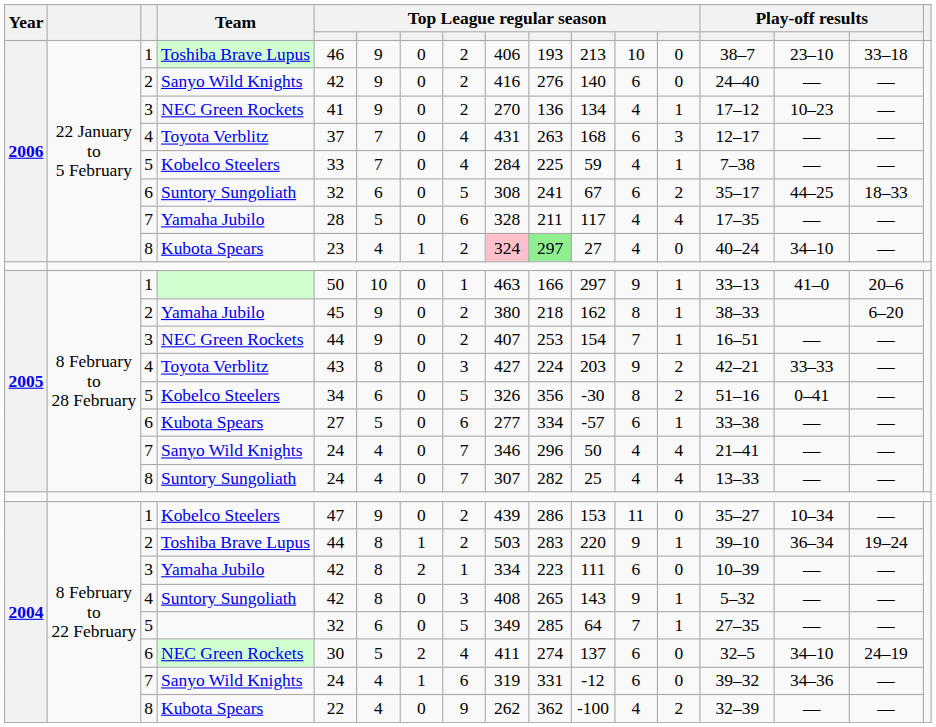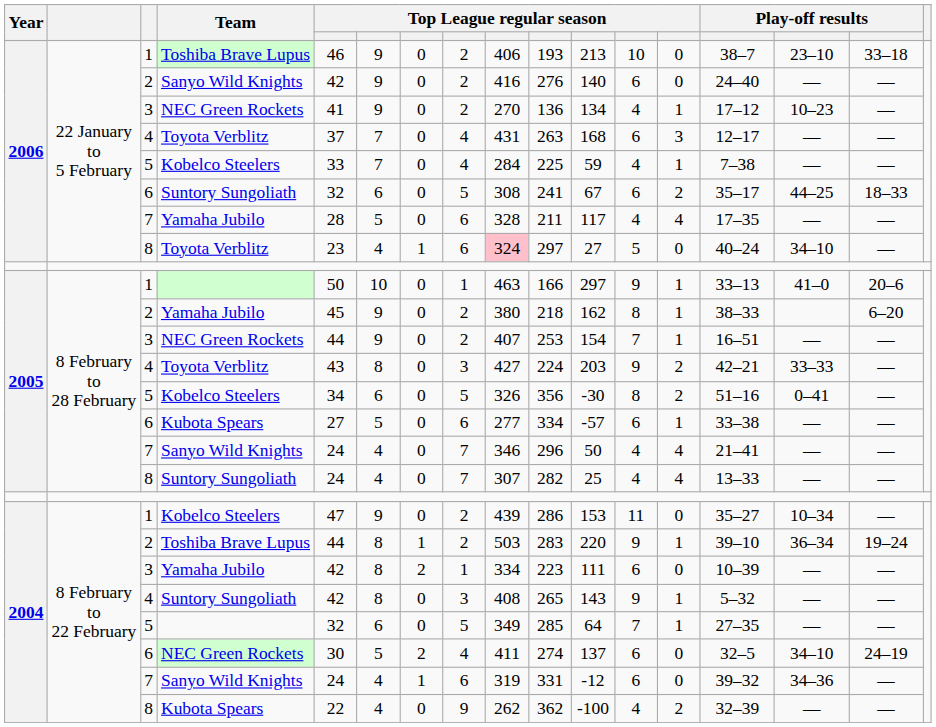 <table class="wikitable" style="text-align:center">
 <tr>
 <th rowspan=2 style="padding:1px;">Year</th>
 <th rowspan=2 style="padding:2px;"></th>
 <th rowspan=2></th>
 <th rowspan=2>Team</th>
 <th colspan=9>Top League regular season</th>
 <th colspan=3>Play-off results</th>
 <th rowspan=2 style="padding:1px;"></th>
 </tr>
 <tr>
 <th style="width:2em"></th>
 <th style="width:2em"></th>
 <th style="width:2em"></th>
 <th style="width:2em"></th>
 <th style="width:2em"></th>
 <th style="width:2em"></th>
 <th style="width:2em"></th>
 <th style="width:2em"></th>
 <th style="width:2em"></th>
 <th style="width:3.8em"></th>
 <th style="width:3.8em"></th>
 <th style="width:3.8em"></th>
 </tr>
 <tr>
 <th scope="row" rowspan=8><a href='#'>2006</a></th>
 <td rowspan=8>22 January<br>to<br>5 February<br></td>
 <td>1</td>
 <td bgcolor="#d0ffd0" style="text-align:left;"><a href='#'>Toshiba Brave Lupus</a></td>
 <td>46</td>
 <td>9</td>
 <td>0</td>
 <td>2</td>
 <td>406</td>
 <td>193</td>
 <td>213</td>
 <td>10</td>
 <td>0</td>
 <td>38–7</td>
 <td>23–10</td>
 <td>33–18</td>
 <td rowspan=8></td>
 </tr>
 <tr>
 <td>2</td>
 <td style="text-align:left;"><a href='#'>Sanyo Wild Knights</a></td>
 <td>42</td>
 <td>9</td>
 <td>0</td>
 <td>2</td>
 <td>416</td>
 <td>276</td>
 <td>140</td>
 <td>6</td>
 <td>0</td>
 <td>24–40</td>
 <td>—</td>
 <td>—</td>
 </tr>
 <tr>
 <td>3</td>
 <td style="text-align:left;"><a href='#'>NEC Green Rockets</a></td>
 <td>41</td>
 <td>9</td>
 <td>0</td>
 <td>2</td>
 <td>270</td>
 <td>136</td>
 <td>134</td>
 <td>4</td>
 <td>1</td>
 <td>17–12</td>
 <td>10–23</td>
 <td>—</td>
 </tr>
 <tr>
 <td>4</td>
 <td style="text-align:left;"><a href='#'>Toyota Verblitz</a></td>
 <td>37</td>
 <td>7</td>
 <td>0</td>
 <td>4</td>
 <td>431</td>
 <td>263</td>
 <td>168</td>
 <td>6</td>
 <td>3</td>
 <td>12–17</td>
 <td>—</td>
 <td>—</td>
 </tr>
 <tr>
 <td>5</td>
 <td style="text-align:left;"><a href='#'>Kobelco Steelers</a></td>
 <td>33</td>
 <td>7</td>
 <td>0</td>
 <td>4</td>
 <td>284</td>
 <td>225</td>
 <td>59</td>
 <td>4</td>
 <td>1</td>
 <td>7–38</td>
 <td>—</td>
 <td>—</td>
 </tr>
 <tr>
 <td>6</td>
 <td style="text-align:left;"><a href='#'>Suntory Sungoliath</a></td>
 <td>32</td>
 <td>6</td>
 <td>0</td>
 <td>5</td>
 <td>308</td>
 <td>241</td>
 <td>67</td>
 <td>6</td>
 <td>2</td>
 <td>35–17</td>
 <td>44–25</td>
 <td>18–33</td>
 </tr>
 <tr>
 <td>7</td>
 <td style="text-align:left;"><a href='#'>Yamaha Jubilo</a></td>
 <td>28</td>
 <td>5</td>
 <td>0</td>
 <td>6</td>
 <td>328</td>
 <td>211</td>
 <td>117</td>
 <td>4</td>
 <td>4</td>
 <td>17–35</td>
 <td>—</td>
 <td>—</td>
 </tr>
 <tr>
 <td>8</td>
-<td style="text-align:left;"><a href='#'>Kubota Spears</a></td>
+<td style="text-align:left;"><a href='#'>Toyota Verblitz</a></td>
 <td>23</td>
 <td>4</td>
 <td>1</td>
-<td>2</td>
+<td>6</td>
 <td style="background: pink;">324</td>
-<td style="background: lightgreen;">297</td>
+<td>297</td>
 <td>27</td>
-<td>4</td>
+<td>5</td>
 <td>0</td>
 <td>40–24</td>
 <td>34–10</td>
 <td>—</td>
 </tr>
 <tr>
 <td style="height:1px"></td>
 </tr>
 <tr>
 <th scope="row" rowspan=8><a href='#'>2005</a></th>
 <td rowspan=8>8 February<br>to<br>28 February<br></td>
 <td>1</td>
 <td bgcolor="#d0ffd0" style="text-align:left;"></td>
 <td>50</td>
 <td>10</td>
 <td>0</td>
 <td>1</td>
 <td>463</td>
 <td>166</td>
 <td>297</td>
 <td>9</td>
 <td>1</td>
 <td>33–13</td>
 <td>41–0</td>
 <td>20–6</td>
 <td rowspan=8></td>
 </tr>
 <tr>
 <td>2</td>
 <td style="text-align:left;"><a href='#'>Yamaha Jubilo</a></td>
 <td>45</td>
 <td>9</td>
 <td>0</td>
 <td>2</td>
 <td>380</td>
 <td>218</td>
 <td>162</td>
 <td>8</td>
 <td>1</td>
 <td>38–33</td>
 <td></td>
 <td>6–20</td>
 </tr>
 <tr>
 <td>3</td>
 <td style="text-align:left;"><a href='#'>NEC Green Rockets</a></td>
 <td>44</td>
 <td>9</td>
 <td>0</td>
 <td>2</td>
 <td>407</td>
 <td>253</td>
 <td>154</td>
 <td>7</td>
 <td>1</td>
 <td>16–51</td>
 <td>—</td>
 <td>—</td>
 </tr>
 <tr>
 <td>4</td>
 <td style="text-align:left;"><a href='#'>Toyota Verblitz</a></td>
 <td>43</td>
 <td>8</td>
 <td>0</td>
 <td>3</td>
 <td>427</td>
 <td>224</td>
 <td>203</td>
 <td>9</td>
 <td>2</td>
 <td>42–21</td>
 <td>33–33</td>
 <td>—</td>
 </tr>
 <tr>
 <td>5</td>
 <td style="text-align:left;"><a href='#'>Kobelco Steelers</a></td>
 <td>34</td>
 <td>6</td>
 <td>0</td>
 <td>5</td>
 <td>326</td>
 <td>356</td>
 <td>-30</td>
 <td>8</td>
 <td>2</td>
 <td>51–16</td>
 <td>0–41</td>
 <td>—</td>
 </tr>
 <tr>
 <td>6</td>
 <td style="text-align:left;"><a href='#'>Kubota Spears</a></td>
 <td>27</td>
 <td>5</td>
 <td>0</td>
 <td>6</td>
 <td>277</td>
 <td>334</td>
 <td>-57</td>
 <td>6</td>
 <td>1</td>
 <td>33–38</td>
 <td>—</td>
 <td>—</td>
 </tr>
 <tr>
 <td>7</td>
 <td style="text-align:left;"><a href='#'>Sanyo Wild Knights</a></td>
 <td>24</td>
 <td>4</td>
 <td>0</td>
 <td>7</td>
 <td>346</td>
 <td>296</td>
 <td>50</td>
 <td>4</td>
 <td>4</td>
 <td>21–41</td>
 <td>—</td>
 <td>—</td>
 </tr>
 <tr>
 <td>8</td>
 <td style="text-align:left;"><a href='#'>Suntory Sungoliath</a></td>
 <td>24</td>
 <td>4</td>
 <td>0</td>
 <td>7</td>
 <td>307</td>
 <td>282</td>
 <td>25</td>
 <td>4</td>
 <td>4</td>
 <td>13–33</td>
 <td>—</td>
 <td>—</td>
 </tr>
 <tr>
 <td style="height:1px"></td>
 </tr>
 <tr>
 <th scope="row" rowspan=8><a href='#'>2004</a></th>
 <td rowspan=8>8 February<br>to<br>22 February<br></td>
 <td>1</td>
 <td style="text-align:left;"><a href='#'>Kobelco Steelers</a></td>
 <td>47</td>
 <td>9</td>
 <td>0</td>
 <td>2</td>
 <td>439</td>
 <td>286</td>
 <td>153</td>
 <td>11</td>
 <td>0</td>
 <td>35–27</td>
 <td>10–34</td>
 <td>—</td>
 <td rowspan=8></td>
 </tr>
 <tr>
 <td>2</td>
 <td style="text-align:left;"><a href='#'>Toshiba Brave Lupus</a></td>
 <td>44</td>
 <td>8</td>
 <td>1</td>
 <td>2</td>
 <td>503</td>
 <td>283</td>
 <td>220</td>
 <td>9</td>
 <td>1</td>
 <td>39–10</td>
 <td>36–34</td>
 <td>19–24</td>
 </tr>
 <tr>
 <td>3</td>
 <td style="text-align:left;"><a href='#'>Yamaha Jubilo</a></td>
 <td>42</td>
 <td>8</td>
 <td>2</td>
 <td>1</td>
 <td>334</td>
 <td>223</td>
 <td>111</td>
 <td>6</td>
 <td>0</td>
 <td>10–39</td>
 <td>—</td>
 <td>—</td>
 </tr>
 <tr>
 <td>4</td>
 <td style="text-align:left;"><a href='#'>Suntory Sungoliath</a></td>
 <td>42</td>
 <td>8</td>
 <td>0</td>
 <td>3</td>
 <td>408</td>
 <td>265</td>
 <td>143</td>
 <td>9</td>
 <td>1</td>
 <td>5–32</td>
 <td>—</td>
 <td>—</td>
 </tr>
 <tr>
 <td>5</td>
 <td style="text-align:left;"></td>
 <td>32</td>
 <td>6</td>
 <td>0</td>
 <td>5</td>
 <td>349</td>
 <td>285</td>
 <td>64</td>
 <td>7</td>
 <td>1</td>
 <td>27–35</td>
 <td>—</td>
 <td>—</td>
 </tr>
 <tr>
 <td>6</td>
 <td bgcolor="#d0ffd0" style="text-align:left;"><a href='#'>NEC Green Rockets</a></td>
 <td>30</td>
 <td>5</td>
 <td>2</td>
 <td>4</td>
 <td>411</td>
 <td>274</td>
 <td>137</td>
 <td>6</td>
 <td>0</td>
 <td>32–5</td>
 <td>34–10</td>
 <td>24–19</td>
 </tr>
 <tr>
 <td>7</td>
 <td style="text-align:left;"><a href='#'>Sanyo Wild Knights</a></td>
 <td>24</td>
 <td>4</td>
 <td>1</td>
 <td>6</td>
 <td>319</td>
 <td>331</td>
 <td>-12</td>
 <td>6</td>
 <td>0</td>
 <td>39–32</td>
 <td>34–36</td>
 <td>—</td>
 </tr>
 <tr>
 <td>8</td>
 <td style="text-align:left;"><a href='#'>Kubota Spears</a></td>
 <td>22</td>
 <td>4</td>
 <td>0</td>
 <td>9</td>
 <td>262</td>
 <td>362</td>
 <td>-100</td>
 <td>4</td>
 <td>2</td>
 <td>32–39</td>
 <td>—</td>
 <td>—</td>
 </tr>
 <tr>
 </tr>
 </table>
